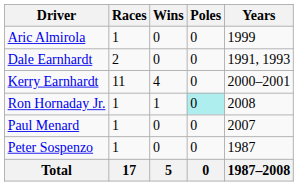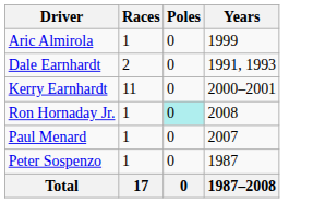 <table class="wikitable sortable">
 <tr>
 <th>Driver</th>
 <th>Races</th>
-<th>Wins</th>
 <th>Poles</th>
 <th>Years</th>
 </tr>
 <tr>
 <td><a href='#'>Aric Almirola</a></td>
 <td>1</td>
 <td>0</td>
-<td>0</td>
 <td>1999</td>
 </tr>
 <tr>
 <td><a href='#'>Dale Earnhardt</a></td>
 <td>2</td>
 <td>0</td>
-<td>0</td>
 <td>1991, 1993</td>
 </tr>
 <tr>
 <td><a href='#'>Kerry Earnhardt</a></td>
 <td>11</td>
-<td>4</td>
 <td>0</td>
 <td>2000–2001</td>
 </tr>
 <tr>
 <td><a href='#'>Ron Hornaday Jr.</a></td>
-<td>1</td>
 <td>1</td>
 <td style="background: paleturquoise;">0</td>
 <td>2008</td>
 </tr>
 <tr>
 <td><a href='#'>Paul Menard</a></td>
 <td>1</td>
 <td>0</td>
-<td>0</td>
 <td>2007</td>
 </tr>
 <tr>
 <td><a href='#'>Peter Sospenzo</a></td>
 <td>1</td>
 <td>0</td>
-<td>0</td>
 <td>1987</td>
 </tr>
 <tr>
 <th>Total</th>
 <th>17</th>
-<th>5</th>
 <th>0</th>
 <th>1987–2008</th>
 </tr>
 </table>
